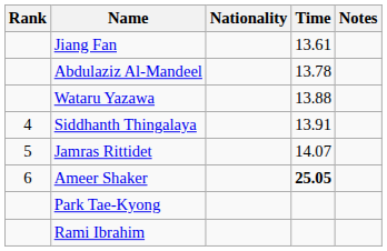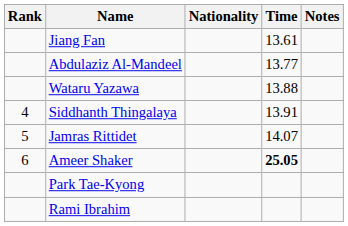 <table class="wikitable sortable" style="text-align:center;font-size:95%">
 <tr>
 <th>Rank</th>
 <th>Name</th>
 <th>Nationality</th>
 <th>Time</th>
 <th>Notes</th>
 </tr>
 <tr>
 <td></td>
 <td align=left><a href='#'>Jiang Fan</a></td>
 <td align=left></td>
 <td>13.61</td>
 <td></td>
 </tr>
 <tr>
 <td></td>
 <td align=left><a href='#'>Abdulaziz Al-Mandeel</a></td>
 <td align=left></td>
-<td>13.78</td>
+<td>13.77</td>
 <td></td>
 </tr>
 <tr>
 <td></td>
 <td align=left><a href='#'>Wataru Yazawa</a></td>
 <td align=left></td>
 <td>13.88</td>
 <td></td>
 </tr>
 <tr>
 <td>4</td>
 <td align=left><a href='#'>Siddhanth Thingalaya</a></td>
 <td align=left></td>
 <td>13.91</td>
 <td></td>
 </tr>
 <tr>
 <td>5</td>
 <td align=left><a href='#'>Jamras Rittidet</a></td>
 <td align=left></td>
 <td>14.07</td>
 <td></td>
 </tr>
 <tr>
 <td>6</td>
 <td align=left><a href='#'>Ameer Shaker</a></td>
 <td align=left></td>
 <td><strong>25.05</strong></td>
 <td></td>
 </tr>
 <tr>
 <td></td>
 <td align=left><a href='#'>Park Tae-Kyong</a></td>
 <td align=left></td>
 <td></td>
 <td></td>
 </tr>
 <tr>
 <td></td>
 <td align=left><a href='#'>Rami Ibrahim</a></td>
 <td align=left></td>
 <td></td>
 <td></td>
 </tr>
 </table>
